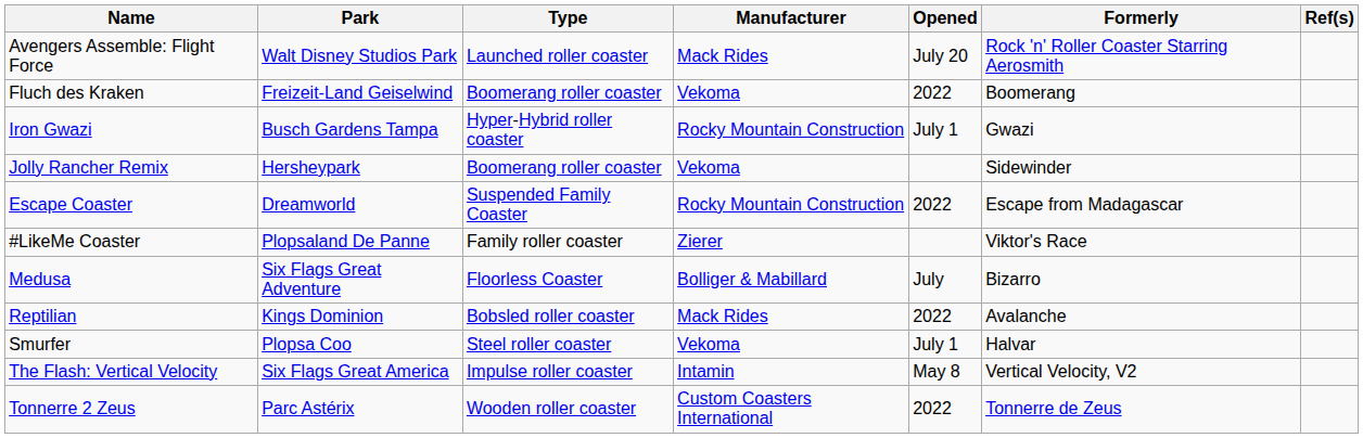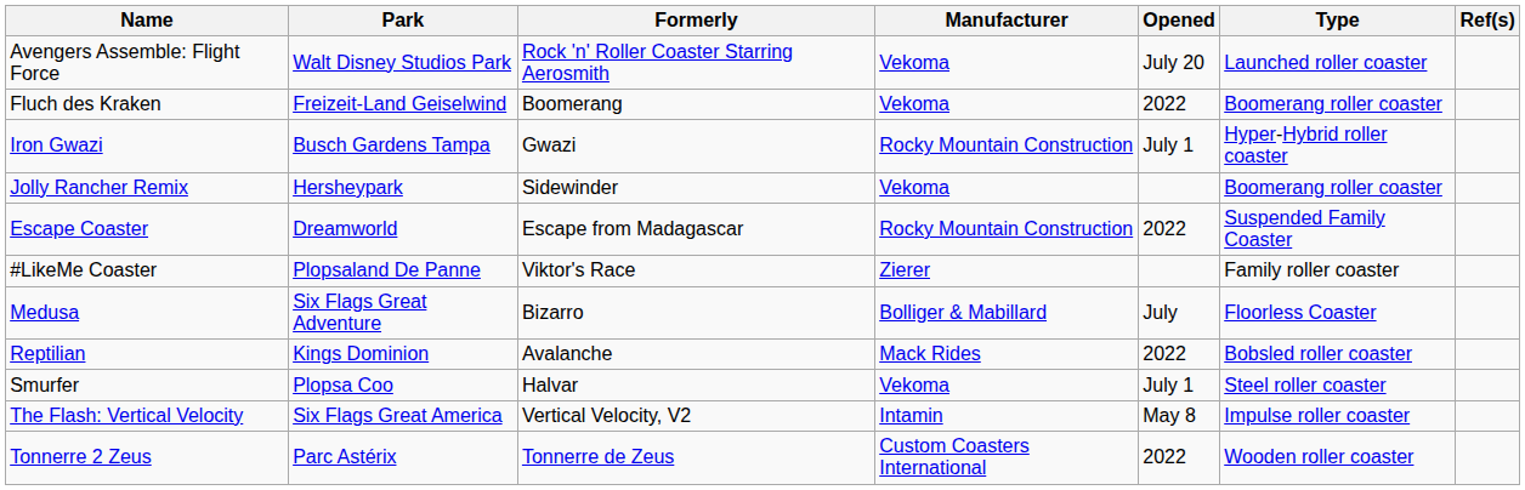 <table class="wikitable sortable">
 <tr>
 <th>Name</th>
 <th>Park</th>
-<th>Type</th>
+<th>Formerly</th>
 <th>Manufacturer</th>
 <th>Opened</th>
-<th>Formerly</th>
+<th>Type</th>
 <th class="unsortable">Ref(s)</th>
 </tr>
 <tr>
 <td>Avengers Assemble: Flight Force</td>
 <td><a href='#'>Walt Disney Studios Park</a></td>
+<td><a href='#'>Rock 'n' Roller Coaster Starring Aerosmith</a></td>
+<td><a href='#'>Vekoma</a></td>
+<td>July 20</td>
 <td><a href='#'>Launched roller coaster</a></td>
-<td><a href='#'>Mack Rides</a></td>
-<td>July 20</td>
-<td><a href='#'>Rock 'n' Roller Coaster Starring Aerosmith</a></td>
 <td></td>
 </tr>
 <tr>
 <td>Fluch des Kraken</td>
 <td><a href='#'>Freizeit-Land Geiselwind</a></td>
-<td><a href='#'>Boomerang roller coaster</a></td>
+<td>Boomerang</td>
 <td><a href='#'>Vekoma</a></td>
 <td>2022</td>
-<td>Boomerang</td>
+<td><a href='#'>Boomerang roller coaster</a></td>
 <td></td>
 </tr>
 <tr>
 <td><a href='#'>Iron Gwazi</a></td>
 <td><a href='#'>Busch Gardens Tampa</a></td>
-<td><a href='#'>Hyper</a>-<a href='#'>Hybrid roller coaster</a></td>
+<td>Gwazi</td>
 <td><a href='#'>Rocky Mountain Construction</a></td>
 <td>July 1</td>
-<td>Gwazi</td>
+<td><a href='#'>Hyper</a>-<a href='#'>Hybrid roller coaster</a></td>
 <td></td>
 </tr>
 <tr>
 <td><a href='#'>Jolly Rancher Remix</a></td>
 <td><a href='#'>Hersheypark</a></td>
-<td><a href='#'>Boomerang roller coaster</a></td>
+<td>Sidewinder</td>
 <td><a href='#'>Vekoma</a></td>
 <td></td>
-<td>Sidewinder</td>
+<td><a href='#'>Boomerang roller coaster</a></td>
 <td></td>
 </tr>
 <tr>
 <td><a href='#'>Escape Coaster</a></td>
 <td><a href='#'>Dreamworld</a></td>
-<td><a href='#'>Suspended Family Coaster</a></td>
+<td>Escape from Madagascar</td>
 <td><a href='#'>Rocky Mountain Construction</a></td>
 <td>2022</td>
-<td>Escape from Madagascar</td>
+<td><a href='#'>Suspended Family Coaster</a></td>
 <td></td>
 </tr>
 <tr>
 <td>#LikeMe Coaster</td>
 <td><a href='#'>Plopsaland De Panne</a></td>
-<td>Family roller coaster</td>
+<td>Viktor's Race</td>
 <td><a href='#'>Zierer</a></td>
 <td></td>
-<td>Viktor's Race</td>
+<td>Family roller coaster</td>
 <td></td>
 </tr>
 <tr>
 <td><a href='#'>Medusa</a></td>
 <td><a href='#'>Six Flags Great Adventure</a></td>
-<td><a href='#'>Floorless Coaster</a></td>
+<td>Bizarro</td>
 <td><a href='#'>Bolliger & Mabillard</a></td>
 <td>July</td>
-<td>Bizarro</td>
+<td><a href='#'>Floorless Coaster</a></td>
 <td></td>
 </tr>
 <tr>
 <td><a href='#'>Reptilian</a></td>
 <td><a href='#'>Kings Dominion</a></td>
-<td><a href='#'>Bobsled roller coaster</a></td>
+<td>Avalanche</td>
 <td><a href='#'>Mack Rides</a></td>
 <td>2022</td>
-<td>Avalanche</td>
+<td><a href='#'>Bobsled roller coaster</a></td>
 <td></td>
 </tr>
 <tr>
 <td>Smurfer</td>
 <td><a href='#'>Plopsa Coo</a></td>
-<td><a href='#'>Steel roller coaster</a></td>
+<td>Halvar</td>
 <td><a href='#'>Vekoma</a></td>
 <td>July 1</td>
-<td>Halvar</td>
+<td><a href='#'>Steel roller coaster</a></td>
 <td></td>
 </tr>
 <tr>
 <td><a href='#'>The Flash: Vertical Velocity</a></td>
 <td><a href='#'>Six Flags Great America</a></td>
-<td><a href='#'>Impulse roller coaster</a></td>
+<td>Vertical Velocity, V2</td>
 <td><a href='#'>Intamin</a></td>
 <td>May 8</td>
-<td>Vertical Velocity, V2</td>
+<td><a href='#'>Impulse roller coaster</a></td>
 <td></td>
 </tr>
 <tr>
 <td><a href='#'>Tonnerre 2 Zeus</a></td>
 <td><a href='#'>Parc Astérix</a></td>
-<td><a href='#'>Wooden roller coaster</a></td>
+<td><a href='#'>Tonnerre de Zeus</a></td>
 <td><a href='#'>Custom Coasters International</a></td>
 <td>2022</td>
-<td><a href='#'>Tonnerre de Zeus</a></td>
+<td><a href='#'>Wooden roller coaster</a></td>
 <td></td>
 </tr>
 </table>
